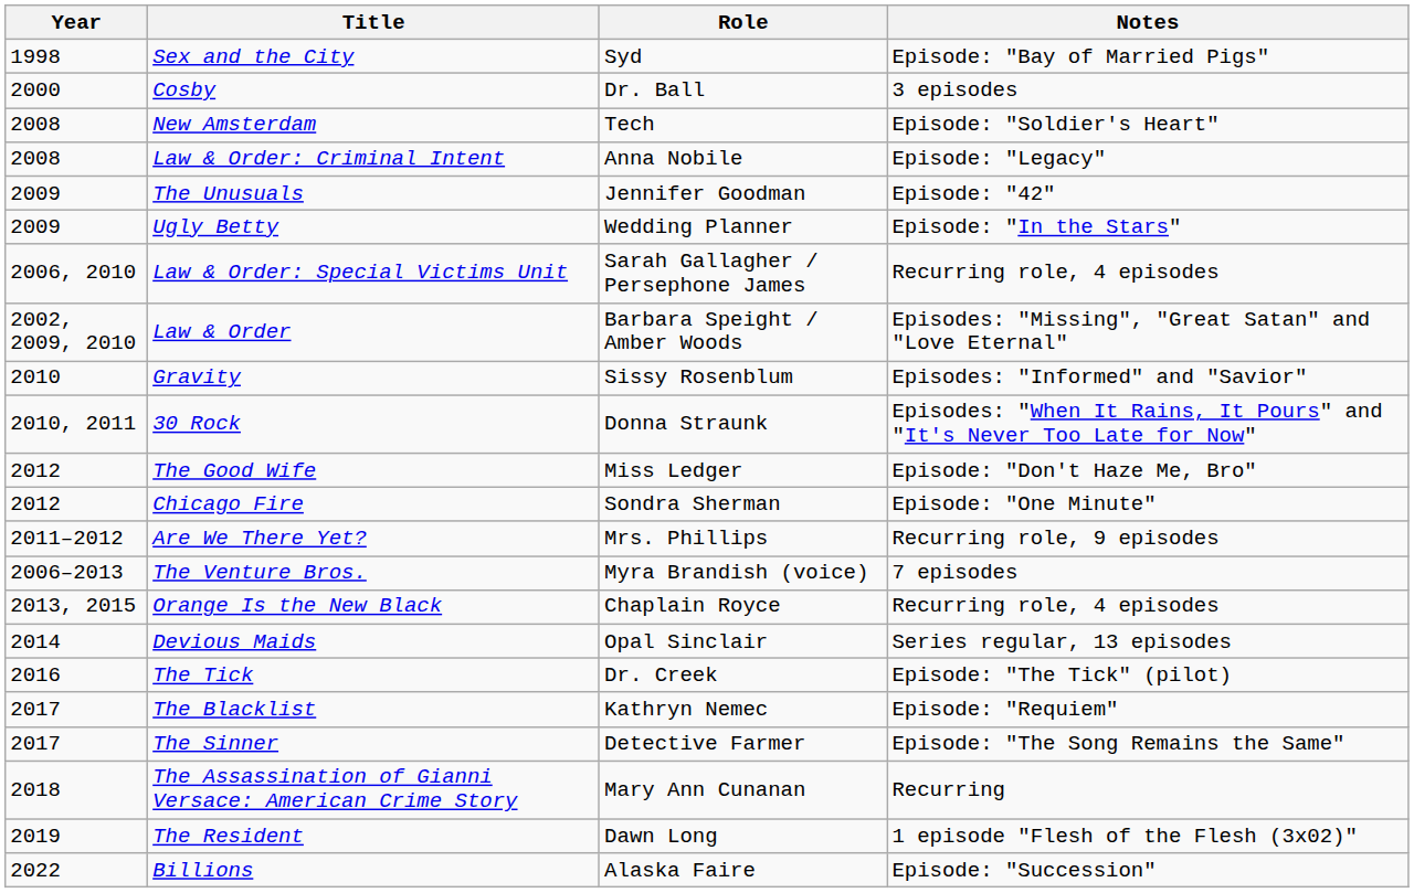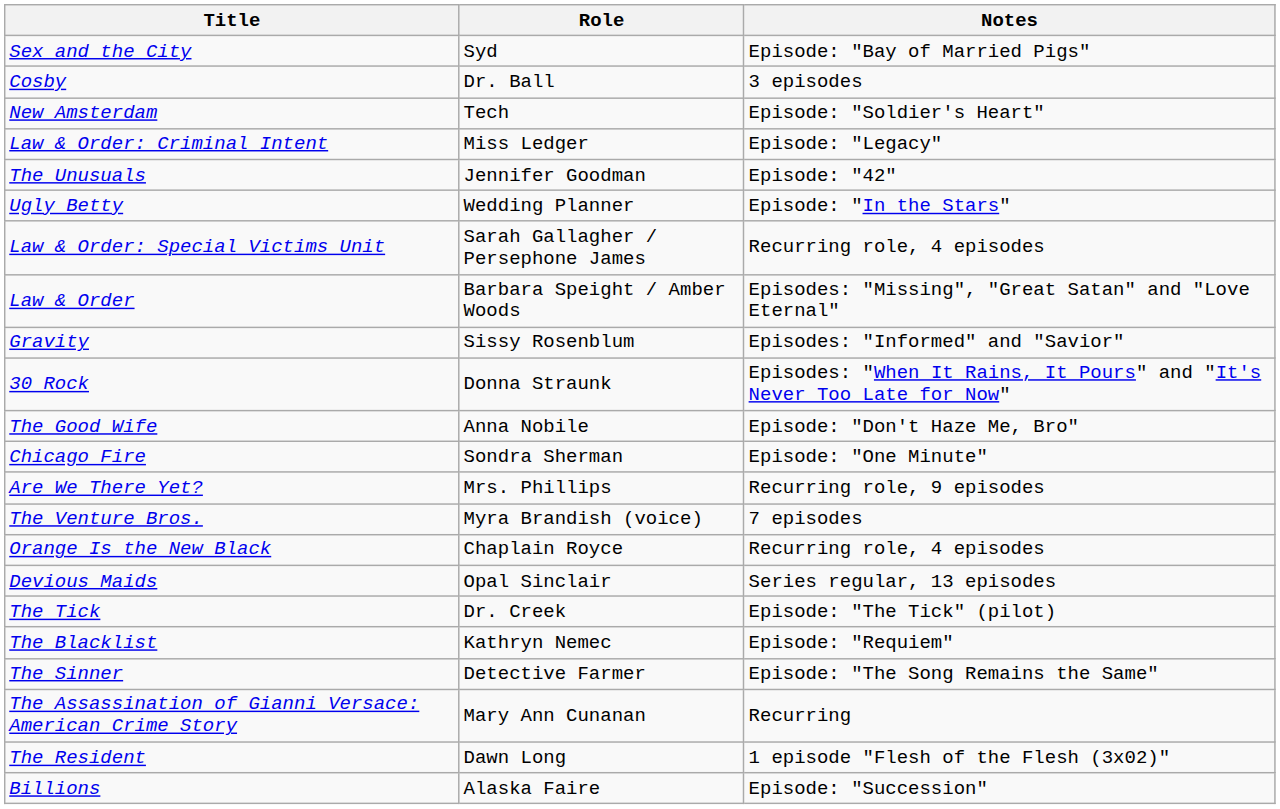 <table class="wikitable sortable">
 <tr>
-<th>Year</th>
 <th>Title</th>
 <th>Role</th>
 <th class="unsortable">Notes</th>
 </tr>
 <tr>
-<td>1998</td>
 <td><em><a href='#'>Sex and the City</a></em></td>
 <td>Syd</td>
 <td>Episode: "Bay of Married Pigs"</td>
 </tr>
 <tr>
-<td>2000</td>
 <td><em><a href='#'>Cosby</a></em></td>
 <td>Dr. Ball</td>
 <td>3 episodes</td>
 </tr>
 <tr>
-<td>2008</td>
 <td><em><a href='#'>New Amsterdam</a></em></td>
 <td>Tech</td>
 <td>Episode: "Soldier's Heart"</td>
 </tr>
 <tr>
-<td>2008</td>
 <td><em><a href='#'>Law & Order: Criminal Intent</a></em></td>
-<td>Anna Nobile</td>
+<td>Miss Ledger</td>
 <td>Episode: "Legacy"</td>
 </tr>
 <tr>
-<td>2009</td>
 <td><em><a href='#'>The Unusuals</a></em></td>
 <td>Jennifer Goodman</td>
 <td>Episode: "42"</td>
 </tr>
 <tr>
-<td>2009</td>
 <td><em><a href='#'>Ugly Betty</a></em></td>
 <td>Wedding Planner</td>
 <td>Episode: "<a href='#'>In the Stars</a>"</td>
 </tr>
 <tr>
-<td>2006, 2010</td>
 <td><em><a href='#'>Law & Order: Special Victims Unit</a></em></td>
 <td>Sarah Gallagher / Persephone James</td>
 <td>Recurring role, 4 episodes</td>
 </tr>
 <tr>
-<td>2002, 2009, 2010</td>
 <td><em><a href='#'>Law & Order</a></em></td>
 <td>Barbara Speight / Amber Woods</td>
 <td>Episodes: "Missing", "Great Satan" and "Love Eternal"</td>
 </tr>
 <tr>
-<td>2010</td>
 <td><em><a href='#'>Gravity</a></em></td>
 <td>Sissy Rosenblum</td>
 <td>Episodes: "Informed" and "Savior"</td>
 </tr>
 <tr>
-<td>2010, 2011</td>
 <td><em><a href='#'>30 Rock</a></em></td>
 <td>Donna Straunk</td>
 <td>Episodes: "<a href='#'>When It Rains, It Pours</a>" and "<a href='#'>It's Never Too Late for Now</a>"</td>
 </tr>
 <tr>
-<td>2012</td>
 <td><em><a href='#'>The Good Wife</a></em></td>
-<td>Miss Ledger</td>
+<td>Anna Nobile</td>
 <td>Episode: "Don't Haze Me, Bro"</td>
 </tr>
 <tr>
-<td>2012</td>
 <td><em><a href='#'>Chicago Fire</a></em></td>
 <td>Sondra Sherman</td>
 <td>Episode: "One Minute"</td>
 </tr>
 <tr>
-<td>2011–2012</td>
 <td><em><a href='#'>Are We There Yet?</a></em></td>
 <td>Mrs. Phillips</td>
 <td>Recurring role, 9 episodes</td>
 </tr>
 <tr>
-<td>2006–2013</td>
 <td><em><a href='#'>The Venture Bros.</a></em></td>
 <td>Myra Brandish (voice)</td>
 <td>7 episodes</td>
 </tr>
 <tr>
-<td>2013, 2015</td>
 <td><em><a href='#'>Orange Is the New Black</a></em></td>
 <td>Chaplain Royce</td>
 <td>Recurring role, 4 episodes</td>
 </tr>
 <tr>
-<td>2014</td>
 <td><em><a href='#'>Devious Maids</a></em></td>
 <td>Opal Sinclair</td>
 <td>Series regular, 13 episodes</td>
 </tr>
 <tr>
-<td>2016</td>
 <td><em><a href='#'>The Tick</a></em></td>
 <td>Dr. Creek</td>
 <td>Episode: "The Tick" (pilot)</td>
 </tr>
 <tr>
-<td>2017</td>
 <td><em><a href='#'>The Blacklist</a></em></td>
 <td>Kathryn Nemec</td>
 <td>Episode: "Requiem"</td>
 </tr>
 <tr>
-<td>2017</td>
 <td><em><a href='#'>The Sinner</a></em></td>
 <td>Detective Farmer</td>
 <td>Episode: "The Song Remains the Same"</td>
 </tr>
 <tr>
-<td>2018</td>
 <td><em><a href='#'>The Assassination of Gianni Versace: American Crime Story</a></em></td>
 <td>Mary Ann Cunanan</td>
 <td>Recurring</td>
 </tr>
 <tr>
-<td>2019</td>
 <td><em><a href='#'>The Resident</a></em></td>
 <td>Dawn Long</td>
 <td>1 episode "Flesh of the Flesh (3x02)"</td>
 </tr>
 <tr>
-<td>2022</td>
 <td><em><a href='#'>Billions</a></em></td>
 <td>Alaska Faire</td>
 <td>Episode: "Succession"</td>
 </tr>
 </table>
